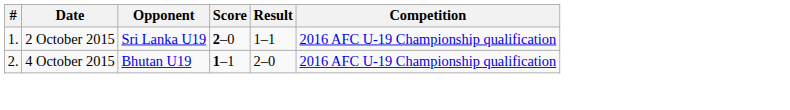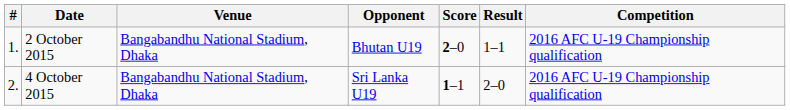 <table class="wikitable">
 <tr>
 <th>#</th>
 <th>Date</th>
+<th>Venue</th>
 <th>Opponent</th>
 <th>Score</th>
 <th>Result</th>
 <th>Competition</th>
 </tr>
 <tr>
 <td>1.</td>
 <td>2 October 2015</td>
-<td> <a href='#'>Sri Lanka U19</a></td>
+<td><a href='#'>Bangabandhu National Stadium</a>, <a href='#'>Dhaka</a></td>
+<td> <a href='#'>Bhutan U19</a></td>
 <td><strong>2</strong>–0</td>
 <td>1–1</td>
 <td><a href='#'>2016 AFC U-19 Championship qualification</a></td>
 </tr>
 <tr>
 <td>2.</td>
 <td>4 October 2015</td>
-<td> <a href='#'>Bhutan U19</a></td>
+<td><a href='#'>Bangabandhu National Stadium</a>, <a href='#'>Dhaka</a></td>
+<td> <a href='#'>Sri Lanka U19</a></td>
 <td><strong>1</strong>–1</td>
 <td>2–0</td>
 <td><a href='#'>2016 AFC U-19 Championship qualification</a></td>
 </tr>
 </table>
